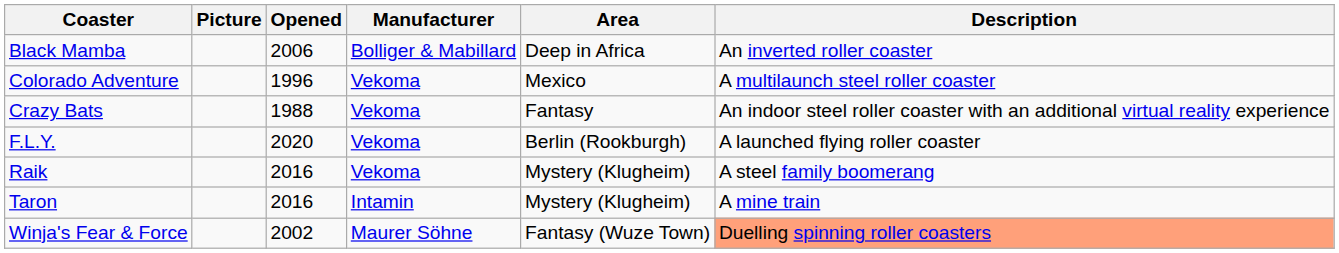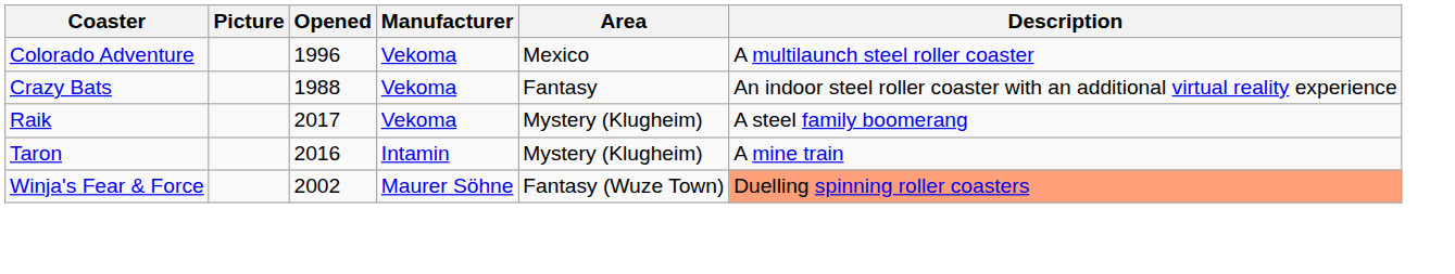 <table class="wikitable sortable">
 <tr>
 <th>Coaster</th>
 <th>Picture</th>
 <th>Opened</th>
 <th>Manufacturer</th>
 <th>Area</th>
 <th>Description</th>
-</tr>
-<tr>
-<td><a href='#'>Black Mamba</a></td>
-<td> </td>
-<td>2006</td>
-<td><a href='#'>Bolliger & Mabillard</a></td>
-<td>Deep in Africa</td>
-<td>An <a href='#'>inverted roller coaster</a></td>
 </tr>
 <tr>
 <td><a href='#'>Colorado Adventure</a></td>
 <td> </td>
 <td>1996</td>
 <td><a href='#'>Vekoma</a></td>
 <td>Mexico</td>
 <td>A <a href='#'>multilaunch steel roller coaster</a></td>
 </tr>
 <tr>
 <td><a href='#'>Crazy Bats</a></td>
 <td> </td>
 <td>1988</td>
 <td><a href='#'>Vekoma</a></td>
 <td>Fantasy</td>
 <td>An indoor steel roller coaster with an additional <a href='#'>virtual reality</a> experience</td>
 </tr>
 <tr>
-<td><a href='#'>F.L.Y.</a></td>
-<td> </td>
-<td>2020</td>
-<td><a href='#'>Vekoma</a></td>
-<td>Berlin (Rookburgh)</td>
-<td>A launched flying roller coaster</td>
-</tr>
-<tr>
 <td><a href='#'>Raik</a></td>
 <td> </td>
-<td>2016</td>
+<td>2017</td>
 <td><a href='#'>Vekoma</a></td>
 <td>Mystery (Klugheim)</td>
 <td>A steel <a href='#'>family boomerang</a></td>
 </tr>
 <tr>
 <td><a href='#'>Taron</a></td>
 <td> </td>
 <td>2016</td>
 <td><a href='#'>Intamin</a></td>
 <td>Mystery (Klugheim)</td>
 <td>A <a href='#'>mine train</a></td>
 </tr>
 <tr>
 <td><a href='#'>Winja's Fear & Force</a></td>
 <td> </td>
 <td>2002</td>
 <td><a href='#'>Maurer Söhne</a></td>
 <td>Fantasy (Wuze Town)</td>
 <td style="background: lightsalmon;">Duelling <a href='#'>spinning roller coasters</a></td>
 </tr>
 </table>
